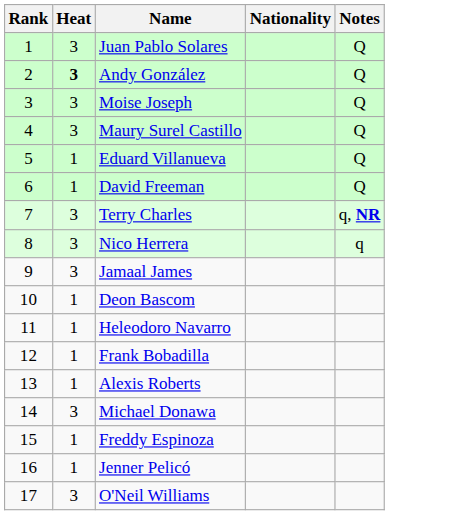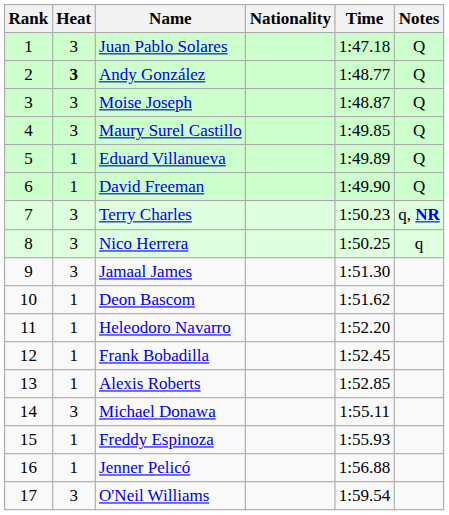 <table class="wikitable sortable" style="text-align:center; font-size:95%">
 <tr>
 <th>Rank</th>
 <th>Heat</th>
 <th>Name</th>
 <th>Nationality</th>
+<th>Time</th>
 <th>Notes</th>
 </tr>
 <tr bgcolor=ccffcc>
 <td>1</td>
 <td>3</td>
 <td align=left><a href='#'>Juan Pablo Solares</a></td>
 <td align=left></td>
+<td>1:47.18</td>
 <td>Q</td>
 </tr>
 <tr bgcolor=ccffcc>
 <td>2</td>
 <td><strong>3</strong></td>
 <td align=left><a href='#'>Andy González</a></td>
 <td align=left></td>
+<td>1:48.77</td>
 <td>Q</td>
 </tr>
 <tr bgcolor=ccffcc>
 <td>3</td>
 <td>3</td>
 <td align=left><a href='#'>Moise Joseph</a></td>
 <td align=left></td>
+<td>1:48.87</td>
 <td>Q</td>
 </tr>
 <tr bgcolor=ccffcc>
 <td>4</td>
 <td>3</td>
 <td align=left><a href='#'>Maury Surel Castillo</a></td>
 <td align=left></td>
+<td>1:49.85</td>
 <td>Q</td>
 </tr>
 <tr bgcolor=ccffcc>
 <td>5</td>
 <td>1</td>
 <td align=left><a href='#'>Eduard Villanueva</a></td>
 <td align=left></td>
+<td>1:49.89</td>
 <td>Q</td>
 </tr>
 <tr bgcolor=ccffcc>
 <td>6</td>
 <td>1</td>
 <td align=left><a href='#'>David Freeman</a></td>
 <td align=left></td>
+<td>1:49.90</td>
 <td>Q</td>
 </tr>
 <tr bgcolor=ddffdd>
 <td>7</td>
 <td>3</td>
 <td align=left><a href='#'>Terry Charles</a></td>
 <td align=left></td>
+<td>1:50.23</td>
 <td>q,  <strong><a href='#'>NR</a></strong></td>
 </tr>
 <tr bgcolor=ddffdd>
 <td>8</td>
 <td>3</td>
 <td align=left><a href='#'>Nico Herrera</a></td>
 <td align=left></td>
+<td>1:50.25</td>
 <td>q</td>
 </tr>
 <tr>
 <td>9</td>
 <td>3</td>
 <td align=left><a href='#'>Jamaal James</a></td>
 <td align=left></td>
+<td>1:51.30</td>
 <td></td>
 </tr>
 <tr>
 <td>10</td>
 <td>1</td>
 <td align=left><a href='#'>Deon Bascom</a></td>
 <td align=left></td>
+<td>1:51.62</td>
 <td></td>
 </tr>
 <tr>
 <td>11</td>
 <td>1</td>
 <td align=left><a href='#'>Heleodoro Navarro</a></td>
 <td align=left></td>
+<td>1:52.20</td>
 <td></td>
 </tr>
 <tr>
 <td>12</td>
 <td>1</td>
 <td align=left><a href='#'>Frank Bobadilla</a></td>
 <td align=left></td>
+<td>1:52.45</td>
 <td></td>
 </tr>
 <tr>
 <td>13</td>
 <td>1</td>
 <td align=left><a href='#'>Alexis Roberts</a></td>
 <td align=left></td>
+<td>1:52.85</td>
 <td></td>
 </tr>
 <tr>
 <td>14</td>
 <td>3</td>
 <td align=left><a href='#'>Michael Donawa</a></td>
 <td align=left></td>
+<td>1:55.11</td>
 <td></td>
 </tr>
 <tr>
 <td>15</td>
 <td>1</td>
 <td align=left><a href='#'>Freddy Espinoza</a></td>
 <td align=left></td>
+<td>1:55.93</td>
 <td></td>
 </tr>
 <tr>
 <td>16</td>
 <td>1</td>
 <td align=left><a href='#'>Jenner Pelicó</a></td>
 <td align=left></td>
+<td>1:56.88</td>
 <td></td>
 </tr>
 <tr>
 <td>17</td>
 <td>3</td>
 <td align=left><a href='#'>O'Neil Williams</a></td>
 <td align=left></td>
+<td>1:59.54</td>
 <td></td>
 </tr>
 </table>
